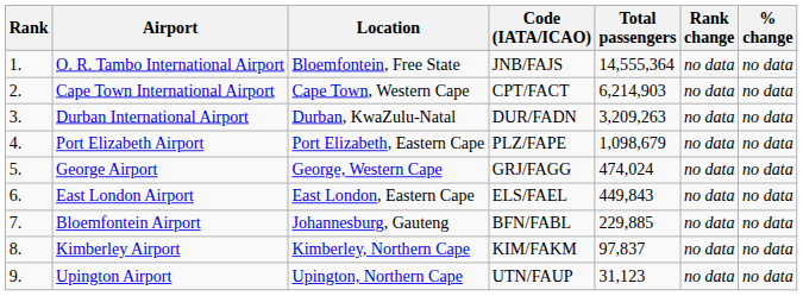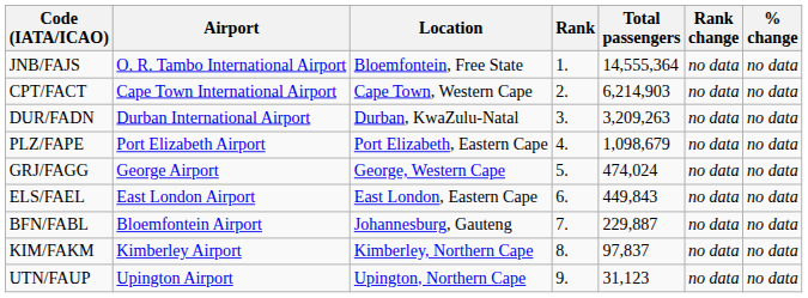 <table class="wikitable sortable"  width= align=>
 <tr bgcolor=lightgrey>
-<th>Rank</th>
+<th>Code<br>(IATA/ICAO)</th>
 <th>Airport</th>
 <th>Location</th>
-<th>Code<br>(IATA/ICAO)</th>
+<th>Rank</th>
 <th>Total<br>passengers</th>
 <th>Rank<br>change</th>
 <th>%<br>change</th>
 </tr>
 <tr>
-<td>1.</td>
+<td>JNB/FAJS</td>
 <td><a href='#'>O. R. Tambo International Airport</a></td>
 <td><a href='#'>Bloemfontein</a>, Free State</td>
-<td>JNB/FAJS</td>
+<td>1.</td>
 <td>14,555,364</td>
 <td><em>no data</em></td>
 <td><em>no data</em></td>
 </tr>
 <tr>
-<td>2.</td>
+<td>CPT/FACT</td>
 <td><a href='#'>Cape Town International Airport</a></td>
 <td><a href='#'>Cape Town</a>, Western Cape</td>
-<td>CPT/FACT</td>
+<td>2.</td>
 <td>6,214,903</td>
 <td><em>no data</em></td>
 <td><em>no data</em></td>
 </tr>
 <tr>
-<td>3.</td>
+<td>DUR/FADN</td>
 <td><a href='#'>Durban International Airport</a></td>
 <td><a href='#'>Durban</a>, KwaZulu-Natal</td>
-<td>DUR/FADN</td>
+<td>3.</td>
 <td>3,209,263</td>
 <td><em>no data</em></td>
 <td><em>no data</em></td>
 </tr>
 <tr>
-<td>4.</td>
+<td>PLZ/FAPE</td>
 <td><a href='#'>Port Elizabeth Airport</a></td>
 <td><a href='#'>Port Elizabeth</a>, Eastern Cape</td>
-<td>PLZ/FAPE</td>
+<td>4.</td>
 <td>1,098,679</td>
 <td><em>no data</em></td>
 <td><em>no data</em></td>
 </tr>
 <tr>
-<td>5.</td>
+<td>GRJ/FAGG</td>
 <td><a href='#'>George Airport</a></td>
 <td><a href='#'>George, Western Cape</a></td>
-<td>GRJ/FAGG</td>
+<td>5.</td>
 <td>474,024</td>
 <td><em>no data</em></td>
 <td><em>no data</em></td>
 </tr>
 <tr>
-<td>6.</td>
+<td>ELS/FAEL</td>
 <td><a href='#'>East London Airport</a></td>
 <td><a href='#'>East London</a>, Eastern Cape</td>
-<td>ELS/FAEL</td>
+<td>6.</td>
 <td>449,843</td>
 <td><em>no data</em></td>
 <td><em>no data</em></td>
 </tr>
 <tr>
-<td>7.</td>
+<td>BFN/FABL</td>
 <td><a href='#'>Bloemfontein Airport</a></td>
 <td><a href='#'>Johannesburg</a>, Gauteng</td>
-<td>BFN/FABL</td>
-<td>229,885</td>
+<td>7.</td>
+<td>229,887</td>
 <td><em>no data</em></td>
 <td><em>no data</em></td>
 </tr>
 <tr>
-<td>8.</td>
+<td>KIM/FAKM</td>
 <td><a href='#'>Kimberley Airport</a></td>
 <td><a href='#'>Kimberley, Northern Cape</a></td>
-<td>KIM/FAKM</td>
+<td>8.</td>
 <td>97,837</td>
 <td><em>no data</em></td>
 <td><em>no data</em></td>
 </tr>
 <tr>
-<td>9.</td>
+<td>UTN/FAUP</td>
 <td><a href='#'>Upington Airport</a></td>
 <td><a href='#'>Upington, Northern Cape</a></td>
-<td>UTN/FAUP</td>
+<td>9.</td>
 <td>31,123</td>
 <td><em>no data</em></td>
 <td><em>no data</em></td>
 </tr>
 </table>
